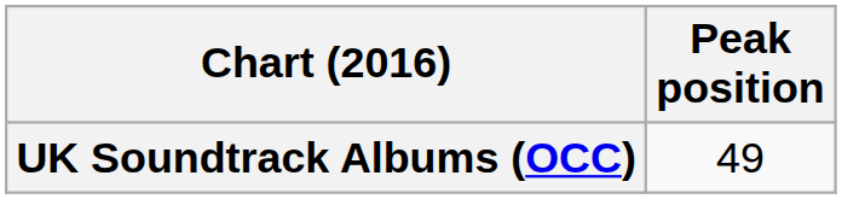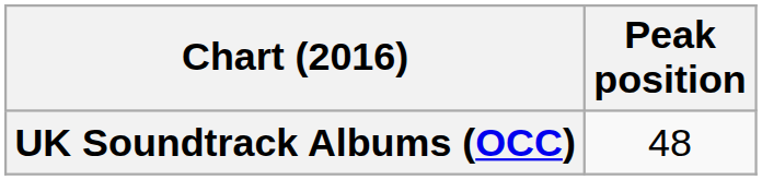 <table class="wikitable sortable plainrowheaders" style="text-align:center">
 <tr>
 <th scope="col">Chart (2016)</th>
 <th scope="col">Peak<br>position</th>
 </tr>
 <tr>
 <th scope="row">UK Soundtrack Albums (<a href='#'>OCC</a>)</th>
-<td>49</td>
+<td>48</td>
 </tr>
 </table>
